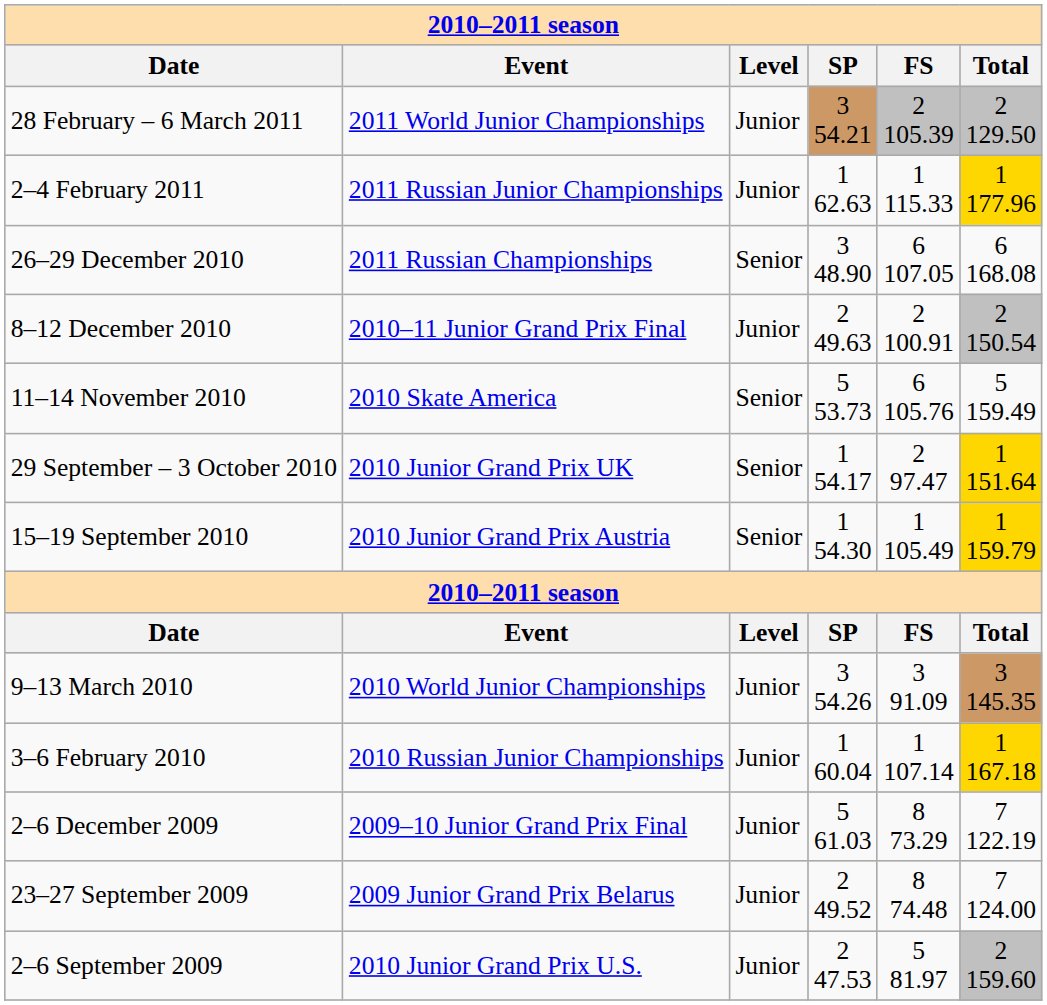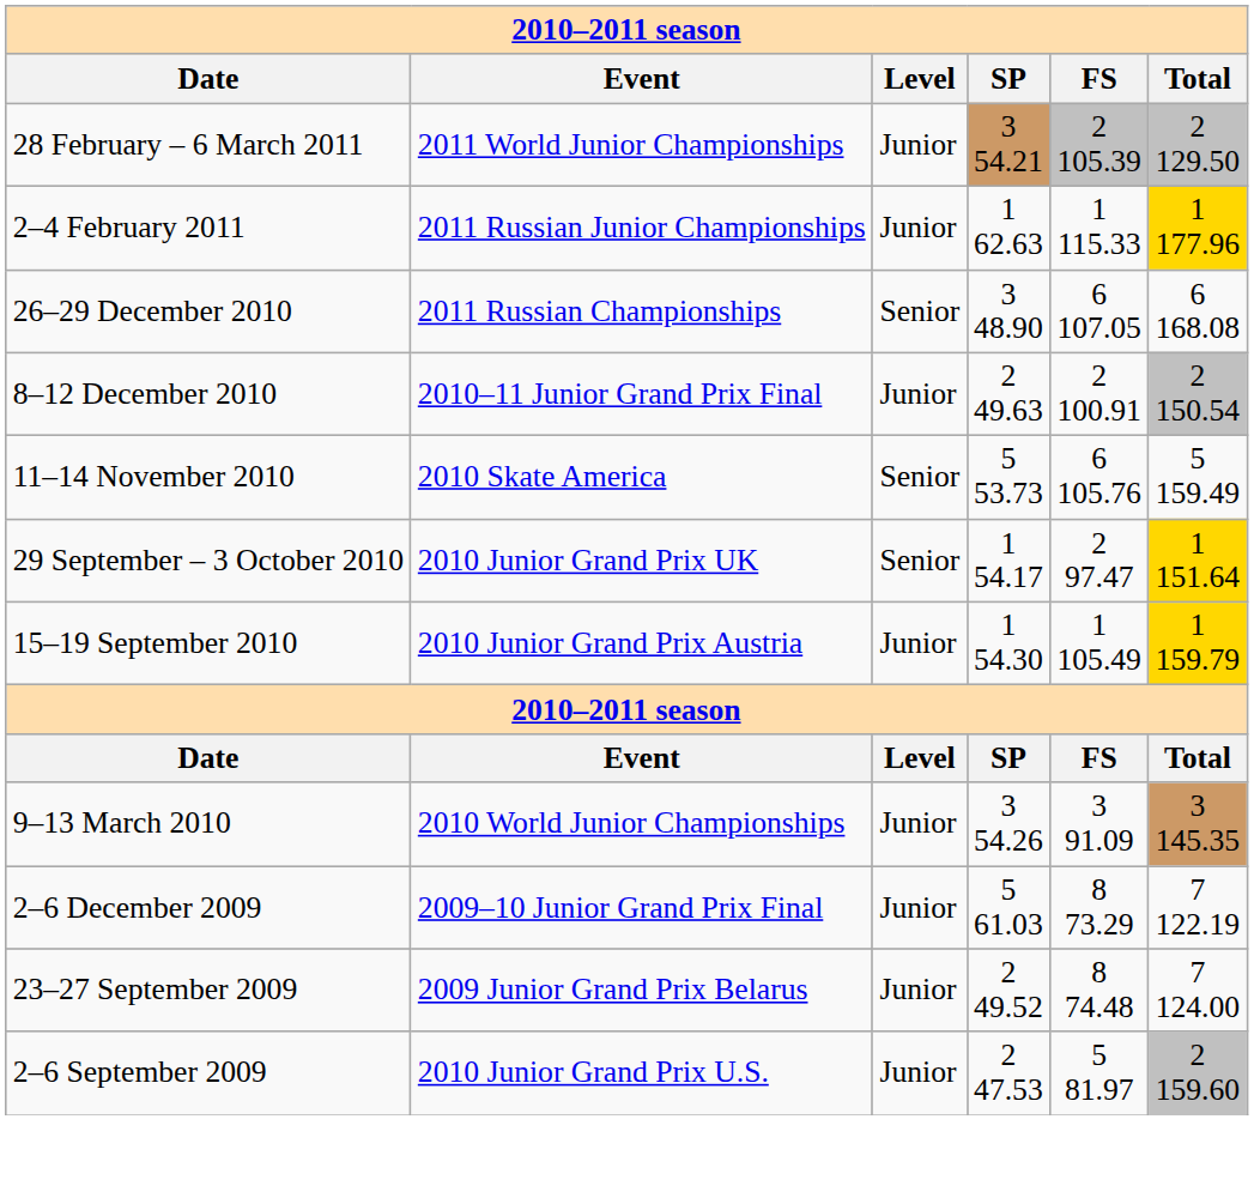 <table class="wikitable">
 <tr>
 <td style="background-color: #ffdead;" colspan=6 align=center><strong><a href='#'>2010–2011 season</a></strong></td>
 </tr>
 <tr>
 <th>Date</th>
 <th>Event</th>
 <th>Level</th>
 <th>SP</th>
 <th>FS</th>
 <th>Total</th>
 </tr>
 <tr>
 <td>28 February – 6 March 2011</td>
 <td><a href='#'>2011 World Junior Championships</a></td>
 <td>Junior</td>
 <td align=center bgcolor=cc9966>3 <br> 54.21</td>
 <td align=center bgcolor=silver>2 <br> 105.39</td>
 <td align=center bgcolor=silver>2 <br> 129.50</td>
 </tr>
 <tr>
 <td>2–4 February 2011</td>
 <td><a href='#'>2011 Russian Junior Championships</a></td>
 <td>Junior</td>
 <td align=center>1 <br> 62.63</td>
 <td align=center>1 <br> 115.33</td>
 <td align=center bgcolor=gold>1 <br> 177.96</td>
 </tr>
 <tr>
 <td>26–29 December 2010</td>
 <td><a href='#'>2011 Russian Championships</a></td>
 <td>Senior</td>
 <td align=center>3 <br> 48.90</td>
 <td align=center>6 <br> 107.05</td>
 <td align=center>6 <br> 168.08</td>
 </tr>
 <tr>
 <td>8–12 December 2010</td>
 <td><a href='#'>2010–11 Junior Grand Prix Final</a></td>
 <td>Junior</td>
 <td align=center>2 <br> 49.63</td>
 <td align=center>2 <br> 100.91</td>
 <td align=center bgcolor=silver>2 <br> 150.54</td>
 </tr>
 <tr>
 <td>11–14 November 2010</td>
 <td><a href='#'>2010 Skate America</a></td>
 <td>Senior</td>
 <td align=center>5 <br> 53.73</td>
 <td align=center>6 <br> 105.76</td>
 <td align=center>5 <br> 159.49</td>
 </tr>
 <tr>
 <td>29 September – 3 October 2010</td>
 <td><a href='#'>2010 Junior Grand Prix UK</a></td>
 <td>Senior</td>
 <td align=center>1 <br> 54.17</td>
 <td align=center>2 <br> 97.47</td>
 <td align=center bgcolor=gold>1 <br> 151.64</td>
 </tr>
 <tr>
 <td>15–19 September 2010</td>
 <td><a href='#'>2010 Junior Grand Prix Austria</a></td>
-<td>Senior</td>
+<td>Junior</td>
 <td align=center>1 <br> 54.30</td>
 <td align=center>1 <br> 105.49</td>
 <td align=center bgcolor=gold>1 <br> 159.79</td>
 </tr>
 <tr>
 <td style="background-color: #ffdead;" colspan=6 align=center><strong><a href='#'>2010–2011 season</a></strong></td>
 </tr>
 <tr>
 <th>Date</th>
 <th>Event</th>
 <th>Level</th>
 <th>SP</th>
 <th>FS</th>
 <th>Total</th>
 </tr>
 <tr>
 <td>9–13 March 2010</td>
 <td><a href='#'>2010 World Junior Championships</a></td>
 <td>Junior</td>
 <td align=center>3 <br> 54.26</td>
 <td align=center>3 <br> 91.09</td>
 <td align=center bgcolor=cc9966>3 <br> 145.35</td>
-</tr>
-<tr>
-<td>3–6 February 2010</td>
-<td><a href='#'>2010 Russian Junior Championships</a></td>
-<td>Junior</td>
-<td align=center>1 <br> 60.04</td>
-<td align=center>1 <br> 107.14</td>
-<td align=center bgcolor=gold>1 <br> 167.18</td>
 </tr>
 <tr>
 <td>2–6 December 2009</td>
 <td><a href='#'>2009–10 Junior Grand Prix Final</a></td>
 <td>Junior</td>
 <td align=center>5 <br> 61.03</td>
 <td align=center>8 <br> 73.29</td>
 <td align=center>7 <br> 122.19</td>
 </tr>
 <tr>
 <td>23–27 September 2009</td>
 <td><a href='#'>2009 Junior Grand Prix Belarus</a></td>
 <td>Junior</td>
 <td align=center>2 <br> 49.52</td>
 <td align=center>8 <br> 74.48</td>
 <td align=center>7 <br> 124.00</td>
 </tr>
 <tr>
 <td>2–6 September 2009</td>
 <td><a href='#'>2010 Junior Grand Prix U.S.</a></td>
 <td>Junior</td>
 <td align=center>2 <br> 47.53</td>
 <td align=center>5 <br> 81.97</td>
 <td align=center bgcolor=silver>2 <br> 159.60</td>
 </tr>
 </table>
